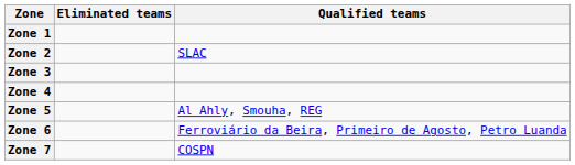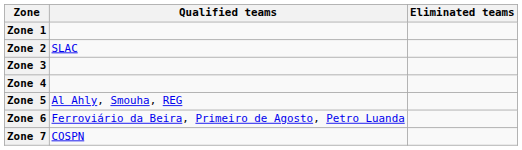 <table class="wikitable" style="font-size: 95%">
 <tr>
 <th>Zone</th>
+<th>Qualified teams</th>
 <th>Eliminated teams</th>
-<th>Qualified teams</th>
 </tr>
 <tr>
 <th>Zone 1</th>
 <td></td>
 <td></td>
 </tr>
 <tr>
 <th>Zone 2</th>
+<td> <a href='#'>SLAC</a></td>
 <td></td>
-<td> <a href='#'>SLAC</a></td>
 </tr>
 <tr>
 <th>Zone 3</th>
 <td></td>
 <td></td>
 </tr>
 <tr>
 <th>Zone 4</th>
 <td></td>
 <td></td>
 </tr>
 <tr>
 <th>Zone 5</th>
+<td> <a href='#'>Al Ahly</a>,  <a href='#'>Smouha</a>,  <a href='#'>REG</a></td>
 <td></td>
-<td> <a href='#'>Al Ahly</a>,  <a href='#'>Smouha</a>,  <a href='#'>REG</a></td>
 </tr>
 <tr>
 <th>Zone 6</th>
+<td> <a href='#'>Ferroviário da Beira</a>,  <a href='#'>Primeiro de Agosto</a>,  <a href='#'>Petro Luanda</a></td>
 <td></td>
-<td> <a href='#'>Ferroviário da Beira</a>,  <a href='#'>Primeiro de Agosto</a>,  <a href='#'>Petro Luanda</a></td>
 </tr>
 <tr>
 <th>Zone 7</th>
+<td> <a href='#'>COSPN</a></td>
 <td></td>
-<td> <a href='#'>COSPN</a></td>
 </tr>
 </table>
